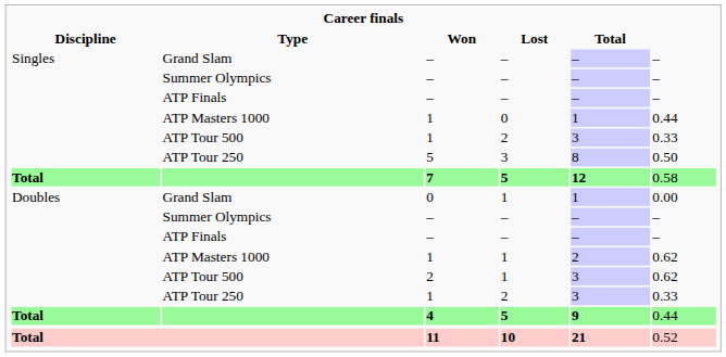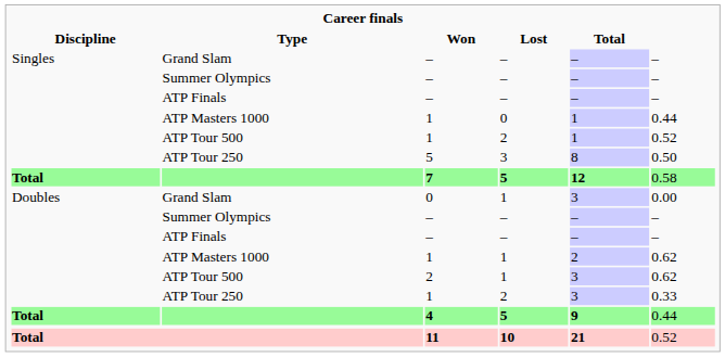 <table class="infobox vcard vevent nowrap" width="40%">
 <tr>
 <th colspan="6">Career finals</th>
 </tr>
 <tr>
 <th>Discipline</th>
 <th>Type</th>
 <th>Won</th>
 <th>Lost</th>
 <th>Total</th>
 <th></th>
 </tr>
 <tr>
 <td rowspan="6">Singles</td>
 <td>Grand Slam</td>
 <td>–</td>
 <td>–</td>
 <td bgcolor="CCCCFF">–</td>
 <td>–</td>
 </tr>
 <tr>
 <td>Summer Olympics</td>
 <td>–</td>
 <td>–</td>
 <td bgcolor="CCCCFF">–</td>
 <td>–</td>
 </tr>
 <tr>
 <td>ATP Finals</td>
 <td>–</td>
 <td>–</td>
 <td bgcolor="CCCCFF">–</td>
 <td>–</td>
 </tr>
 <tr>
 <td>ATP Masters 1000</td>
 <td>1</td>
 <td>0</td>
 <td bgcolor="CCCCFF">1</td>
 <td>0.44</td>
 </tr>
 <tr>
 <td>ATP Tour 500</td>
 <td>1</td>
 <td>2</td>
-<td bgcolor="CCCCFF">3</td>
-<td>0.33</td>
+<td bgcolor="CCCCFF">1</td>
+<td>0.52</td>
 </tr>
 <tr>
 <td>ATP Tour 250</td>
 <td>5</td>
 <td>3</td>
 <td bgcolor="CCCCFF">8</td>
 <td>0.50</td>
 </tr>
 <tr bgcolor="98FB98">
 <td><strong>Total</strong></td>
 <td></td>
 <td><strong>7</strong></td>
 <td><strong>5</strong></td>
 <td><strong>12</strong></td>
 <td>0.58</td>
 </tr>
 <tr>
 <td rowspan="6">Doubles</td>
 <td>Grand Slam</td>
 <td>0</td>
 <td>1</td>
-<td bgcolor="CCCCFF">1</td>
+<td bgcolor="CCCCFF">3</td>
 <td>0.00</td>
 </tr>
 <tr>
 <td>Summer Olympics</td>
 <td>–</td>
 <td>–</td>
 <td bgcolor="CCCCFF">–</td>
 <td>–</td>
 </tr>
 <tr>
 <td>ATP Finals</td>
 <td>–</td>
 <td>–</td>
 <td bgcolor="CCCCFF">–</td>
 <td>–</td>
 </tr>
 <tr>
 <td>ATP Masters 1000</td>
 <td>1</td>
 <td>1</td>
 <td bgcolor="CCCCFF">2</td>
 <td>0.62</td>
 </tr>
 <tr>
 <td>ATP Tour 500</td>
 <td>2</td>
 <td>1</td>
 <td bgcolor="CCCCFF">3</td>
 <td>0.62</td>
 </tr>
 <tr>
 <td>ATP Tour 250</td>
 <td>1</td>
 <td>2</td>
 <td bgcolor="CCCCFF">3</td>
 <td>0.33</td>
 </tr>
 <tr bgcolor="98FB98">
 <td><strong>Total</strong></td>
 <td></td>
 <td><strong>4</strong></td>
 <td><strong>5</strong></td>
 <td><strong>9</strong></td>
 <td>0.44</td>
 </tr>
 <tr>
 </tr>
 <tr bgcolor="FFCCCC">
 <td colspan="2"><strong>Total</strong></td>
 <td><strong>11</strong></td>
 <td><strong>10</strong></td>
 <td><strong>21</strong></td>
 <td>0.52</td>
 </tr>
 </table>
